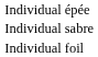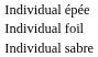 <table>
 <tr>
 <td>Individual épée</td>
+<td></td>
+<td></td>
+<td></td>
+</tr>
+<tr>
+<td>Individual foil</td>
 <td></td>
 <td></td>
 <td></td>
 </tr>
 <tr>
 <td>Individual sabre</td>
 <td></td>
 <td></td>
 <td></td>
 </tr>
 <tr>
-<td>Individual foil</td>
-<td></td>
-<td></td>
-<td></td>
-</tr>
-<tr>
 </tr>
 </table>
